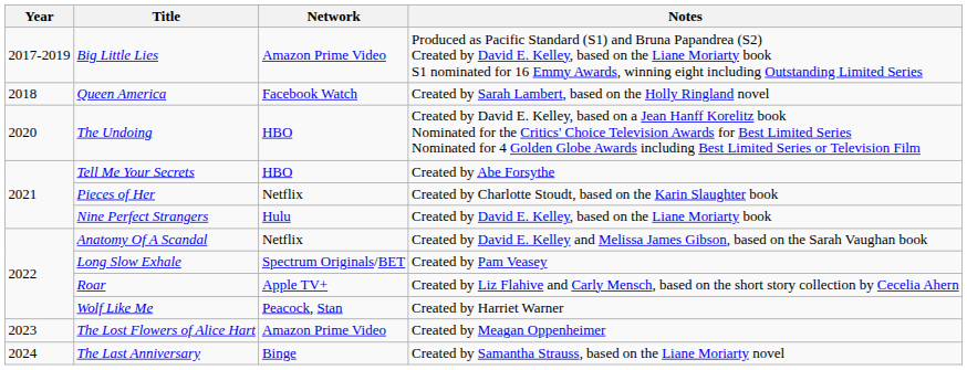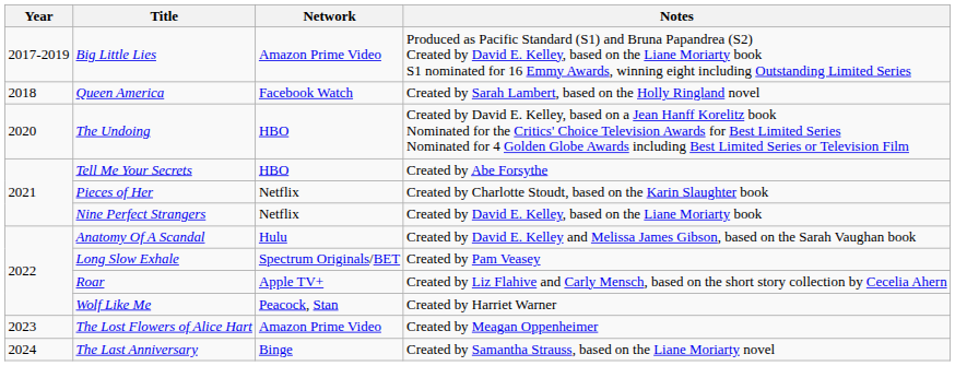 <table class="wikitable">
 <tr>
 <th>Year</th>
 <th>Title</th>
 <th>Network</th>
 <th>Notes</th>
 </tr>
 <tr>
 <td>2017-2019</td>
 <td><em><a href='#'>Big Little Lies</a></em></td>
 <td><a href='#'>Amazon Prime Video</a></td>
 <td>Produced as Pacific Standard (S1) and Bruna Papandrea (S2)<br>Created by <a href='#'>David E. Kelley</a>, based on the <a href='#'>Liane Moriarty</a> book<br>S1 nominated for 16 <a href='#'>Emmy Awards</a>, winning eight including <a href='#'>Outstanding Limited Series</a></td>
 </tr>
 <tr>
 <td>2018</td>
 <td><em><a href='#'>Queen America</a></em></td>
 <td><a href='#'>Facebook Watch</a></td>
 <td>Created by <a href='#'>Sarah Lambert</a>, based on the <a href='#'>Holly Ringland</a> novel</td>
 </tr>
 <tr>
 <td>2020</td>
 <td><em><a href='#'>The Undoing</a></em></td>
 <td><a href='#'>HBO</a></td>
 <td>Created by David E. Kelley, based on a <a href='#'>Jean Hanff Korelitz</a> book<br>Nominated for the <a href='#'>Critics' Choice Television Awards</a> for <a href='#'>Best Limited Series</a><br>Nominated for 4 <a href='#'>Golden Globe Awards</a> including <a href='#'>Best Limited Series or Television Film</a></td>
 </tr>
 <tr>
 <td rowspan="3">2021</td>
 <td><em><a href='#'>Tell Me Your Secrets</a></em></td>
 <td><a href='#'>HBO</a></td>
 <td>Created by <a href='#'>Abe Forsythe</a></td>
 </tr>
 <tr>
 <td><em><a href='#'>Pieces of Her</a></em></td>
 <td>Netflix</td>
 <td>Created by Charlotte Stoudt, based on the <a href='#'>Karin Slaughter</a> book</td>
 </tr>
 <tr>
 <td><em><a href='#'>Nine Perfect Strangers</a></em></td>
-<td><a href='#'>Hulu</a></td>
+<td>Netflix</td>
 <td>Created by <a href='#'>David E. Kelley</a>, based on the <a href='#'>Liane Moriarty</a> book</td>
 </tr>
 <tr>
 <td rowspan="4">2022</td>
 <td><em><a href='#'>Anatomy Of A Scandal</a></em></td>
-<td>Netflix</td>
+<td><a href='#'>Hulu</a></td>
 <td>Created by <a href='#'>David E. Kelley</a> and <a href='#'>Melissa James Gibson</a>, based on the Sarah Vaughan book</td>
 </tr>
 <tr>
 <td><em><a href='#'>Long Slow Exhale</a></em></td>
 <td><a href='#'>Spectrum Originals</a>/<a href='#'>BET</a></td>
 <td>Created by <a href='#'>Pam Veasey</a></td>
 </tr>
 <tr>
 <td><em><a href='#'>Roar</a></em></td>
 <td><a href='#'>Apple TV+</a></td>
 <td>Created by <a href='#'>Liz Flahive</a> and <a href='#'>Carly Mensch</a>, based on the short story collection by <a href='#'>Cecelia Ahern</a></td>
 </tr>
 <tr>
 <td><em><a href='#'>Wolf Like Me</a></em></td>
 <td><a href='#'>Peacock</a>, <a href='#'>Stan</a></td>
 <td>Created by Harriet Warner</td>
 </tr>
 <tr>
 <td>2023</td>
 <td><em><a href='#'>The Lost Flowers of Alice Hart</a></em></td>
 <td><a href='#'>Amazon Prime Video</a></td>
 <td>Created by <a href='#'>Meagan Oppenheimer</a></td>
 </tr>
 <tr>
 <td>2024</td>
 <td><em><a href='#'>The Last Anniversary</a></td>
 <td><a href='#'>Binge</a></td>
 <td>Created by <a href='#'>Samantha Strauss</a>, based on the <a href='#'>Liane Moriarty</a> novel</td>
 </tr>
 </table>
